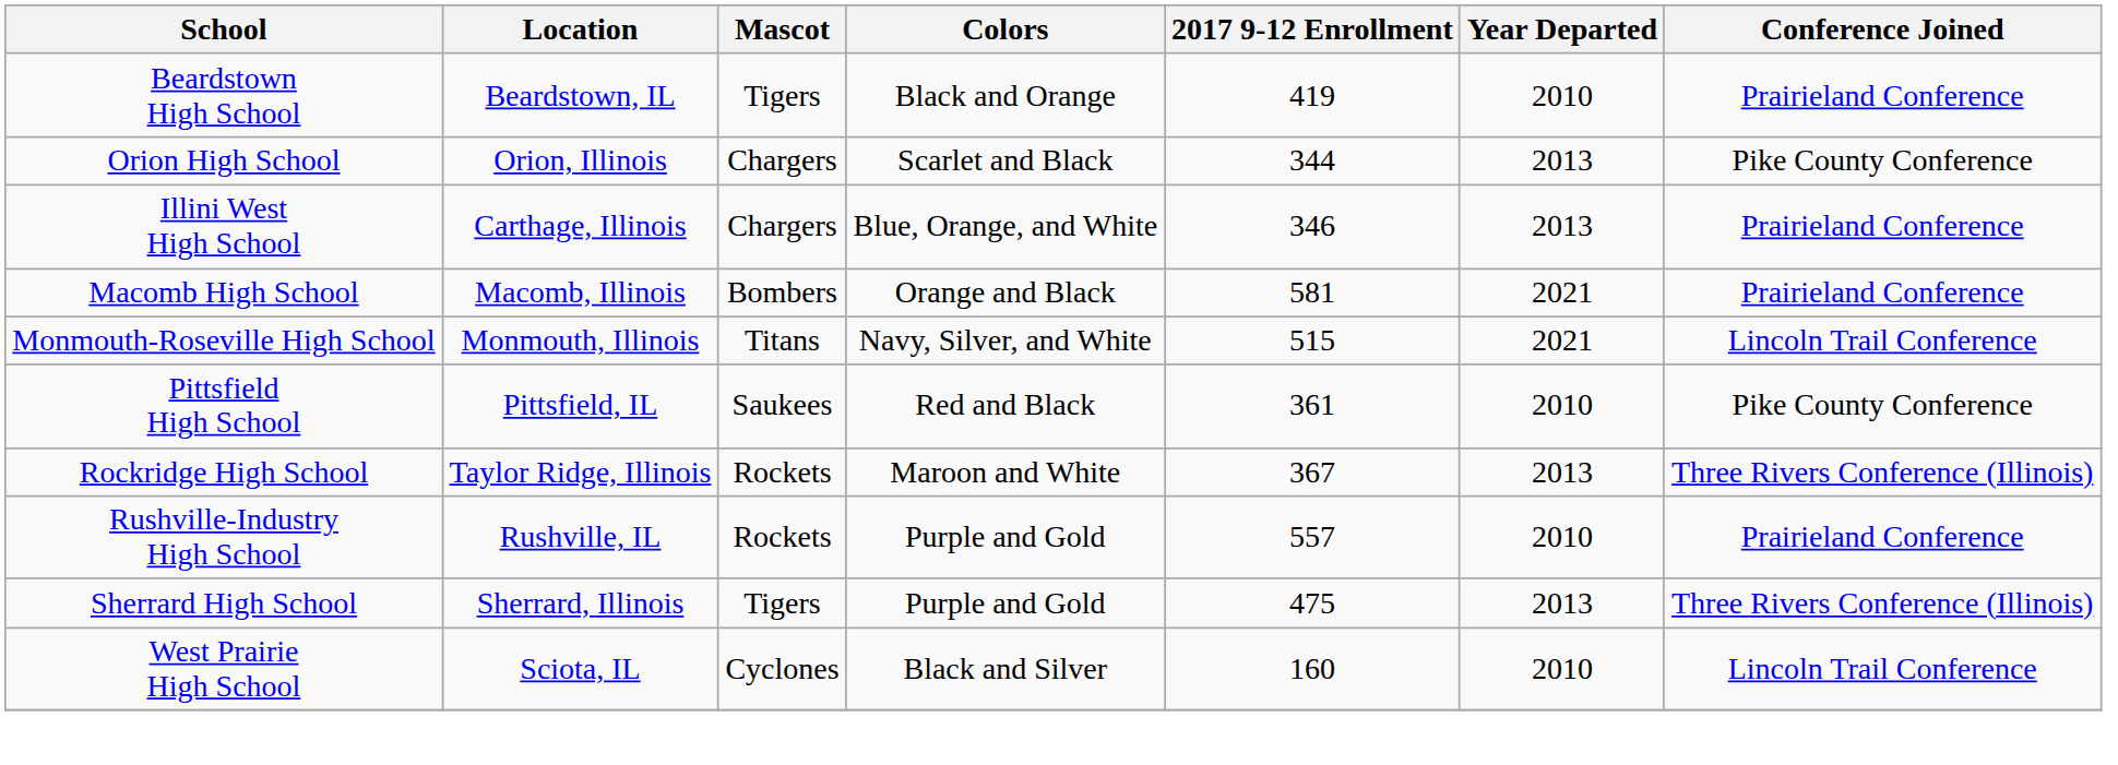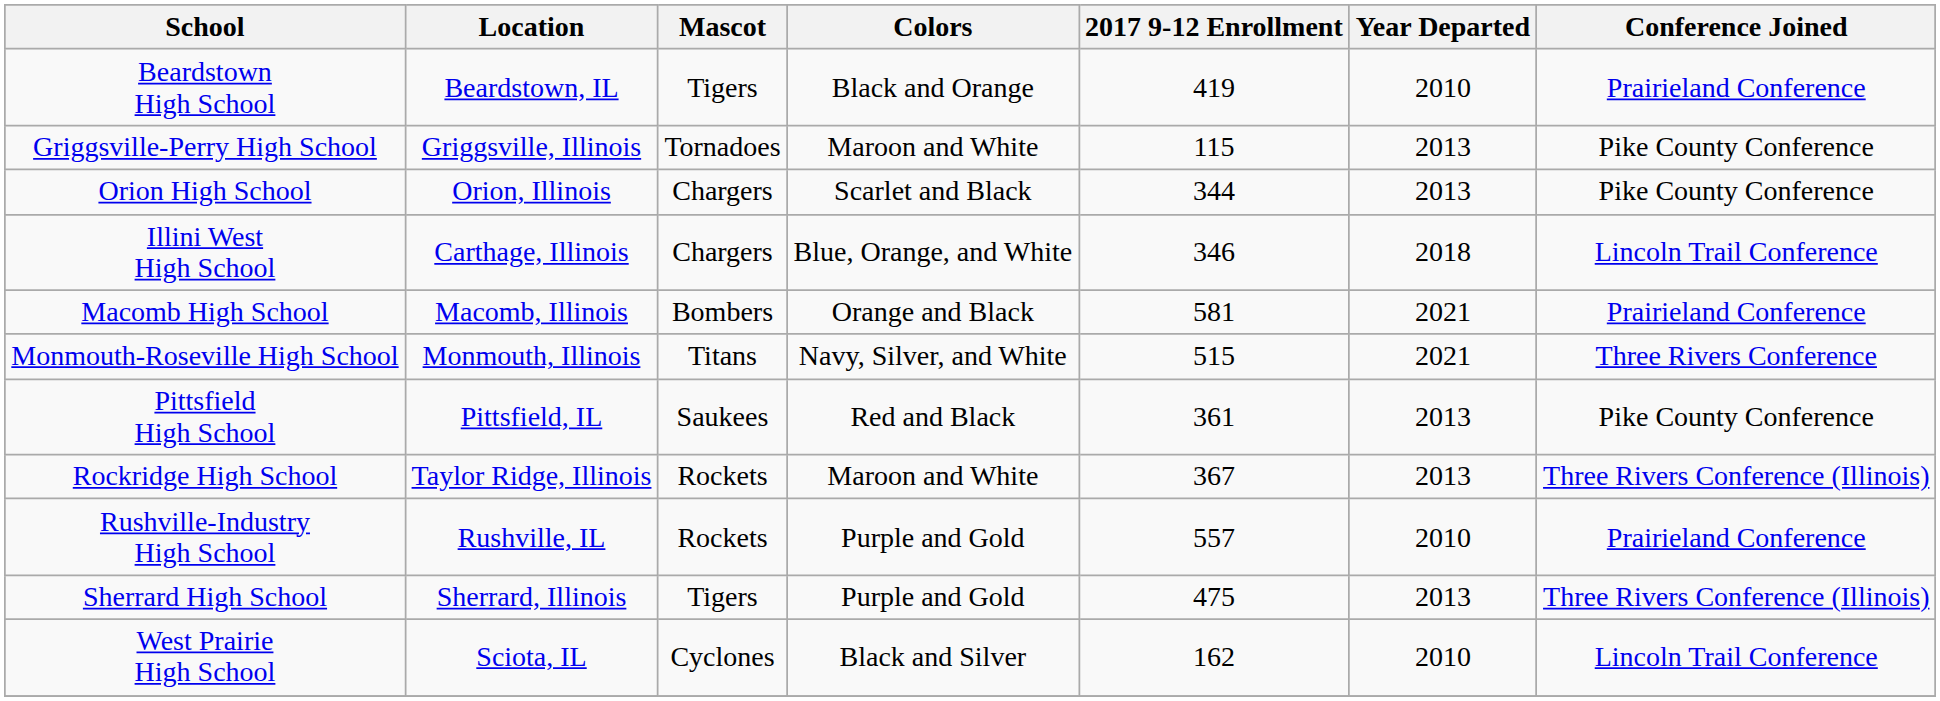 <table class="wikitable" style="text-align:center;">
 <tr>
 <th>School</th>
 <th>Location</th>
 <th>Mascot</th>
 <th>Colors</th>
 <th>2017 9-12 Enrollment</th>
 <th>Year Departed</th>
 <th>Conference Joined</th>
 </tr>
 <tr>
 <td><a href='#'>Beardstown<br>High School</a></td>
 <td><a href='#'>Beardstown, IL</a></td>
 <td>Tigers</td>
 <td>Black and Orange  </td>
 <td>419</td>
 <td>2010</td>
 <td><a href='#'>Prairieland Conference</a></td>
 </tr>
 <tr>
+<td><a href='#'>Griggsville-Perry High School</a></td>
+<td><a href='#'>Griggsville, Illinois</a></td>
+<td>Tornadoes</td>
+<td>Maroon and White  </td>
+<td>115</td>
+<td>2013</td>
+<td>Pike County Conference</td>
+</tr>
+<tr>
 <td><a href='#'>Orion High School</a></td>
 <td><a href='#'>Orion, Illinois</a></td>
 <td>Chargers</td>
 <td>Scarlet and Black  </td>
 <td>344</td>
 <td>2013</td>
 <td>Pike County Conference</td>
 </tr>
 <tr>
 <td><a href='#'>Illini West<br>High School</a></td>
 <td><a href='#'>Carthage, Illinois</a></td>
 <td>Chargers</td>
 <td>Blue, Orange, and White<br>  </td>
 <td>346</td>
-<td>2013</td>
-<td><a href='#'>Prairieland Conference</a></td>
+<td>2018</td>
+<td><a href='#'>Lincoln Trail Conference</a></td>
 </tr>
 <tr>
 <td><a href='#'>Macomb High School</a></td>
 <td><a href='#'>Macomb, Illinois</a></td>
 <td>Bombers</td>
 <td>Orange and Black  </td>
 <td>581</td>
 <td>2021</td>
 <td><a href='#'>Prairieland Conference</a></td>
 </tr>
 <tr>
 <td><a href='#'>Monmouth-Roseville High School</a></td>
 <td><a href='#'>Monmouth, Illinois</a></td>
 <td>Titans</td>
 <td>Navy, Silver, and White<br>  </td>
 <td>515</td>
 <td>2021</td>
-<td><a href='#'>Lincoln Trail Conference</a></td>
+<td><a href='#'>Three Rivers Conference</a></td>
 </tr>
 <tr>
 <td><a href='#'>Pittsfield<br>High School</a></td>
 <td><a href='#'>Pittsfield, IL</a></td>
 <td>Saukees</td>
 <td>Red and Black  </td>
 <td>361</td>
-<td>2010</td>
+<td>2013</td>
 <td>Pike County Conference</td>
 </tr>
 <tr>
 <td><a href='#'>Rockridge High School</a></td>
 <td><a href='#'>Taylor Ridge, Illinois</a></td>
 <td>Rockets</td>
 <td>Maroon and White  </td>
 <td>367</td>
 <td>2013</td>
 <td><a href='#'>Three Rivers Conference (Illinois)</a></td>
 </tr>
 <tr>
 <td><a href='#'>Rushville-Industry<br>High School</a></td>
 <td><a href='#'>Rushville, IL</a></td>
 <td>Rockets</td>
 <td>Purple and Gold  </td>
 <td>557</td>
 <td>2010</td>
 <td><a href='#'>Prairieland Conference</a></td>
 </tr>
 <tr>
 <td><a href='#'>Sherrard High School</a></td>
 <td><a href='#'>Sherrard, Illinois</a></td>
 <td>Tigers</td>
 <td>Purple and Gold  </td>
 <td>475</td>
 <td>2013</td>
 <td><a href='#'>Three Rivers Conference (Illinois)</a></td>
 </tr>
 <tr>
 <td><a href='#'>West Prairie<br>High School</a></td>
 <td><a href='#'>Sciota, IL</a></td>
 <td>Cyclones</td>
 <td>Black and Silver  </td>
-<td>160</td>
+<td>162</td>
 <td>2010</td>
 <td><a href='#'>Lincoln Trail Conference</a></td>
 </tr>
 <tr>
 </tr>
 </table>
